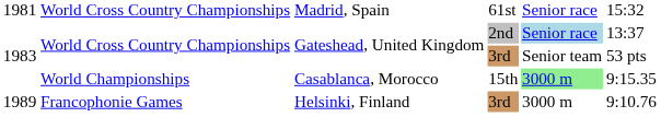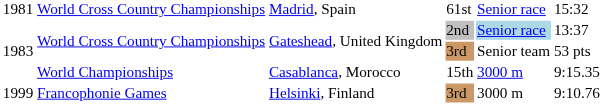 <table>
 <tr>
 <td>1981</td>
 <td><a href='#'>World Cross Country Championships</a></td>
 <td><a href='#'>Madrid</a>, Spain</td>
 <td>61st</td>
 <td><a href='#'>Senior race</a></td>
 <td>15:32</td>
 </tr>
 <tr>
 <td rowspan=3>1983</td>
 <td rowspan=2><a href='#'>World Cross Country Championships</a></td>
 <td rowspan=2><a href='#'>Gateshead</a>, United Kingdom</td>
 <td bgcolor=silver>2nd</td>
 <td style="background: lightblue;"><a href='#'>Senior race</a></td>
 <td>13:37</td>
 </tr>
 <tr>
 <td bgcolor=cc9966>3rd</td>
 <td>Senior team</td>
 <td>53 pts</td>
 </tr>
 <tr>
 <td><a href='#'>World Championships</a></td>
 <td><a href='#'>Casablanca</a>, Morocco</td>
 <td>15th</td>
-<td style="background: lightgreen;"><a href='#'>3000 m</a></td>
+<td><a href='#'>3000 m</a></td>
 <td>9:15.35</td>
 </tr>
 <tr>
-<td>1989</td>
+<td>1999</td>
 <td><a href='#'>Francophonie Games</a></td>
 <td><a href='#'>Helsinki</a>, Finland</td>
 <td bgcolor=cc9966>3rd</td>
 <td>3000 m</td>
 <td>9:10.76</td>
 </tr>
 </table>
